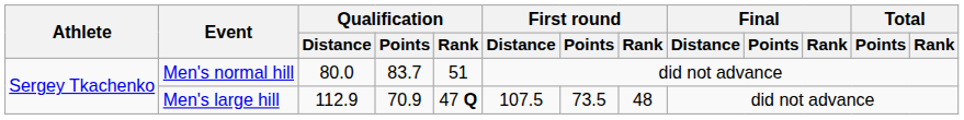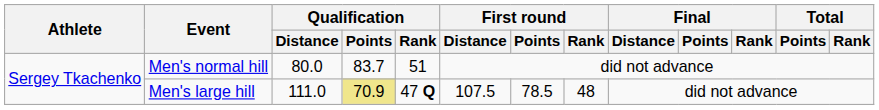 <table class="wikitable" style="font-size:90%">
 <tr>
 <th rowspan=2>Athlete</th>
 <th rowspan=2>Event</th>
 <th colspan=3>Qualification</th>
 <th colspan=3>First round</th>
 <th colspan=3>Final</th>
 <th colspan=2>Total</th>
 </tr>
 <tr style="font-size:95%">
 <th>Distance</th>
 <th>Points</th>
 <th>Rank</th>
 <th>Distance</th>
 <th>Points</th>
 <th>Rank</th>
 <th>Distance</th>
 <th>Points</th>
 <th>Rank</th>
 <th>Points</th>
 <th>Rank</th>
 </tr>
 <tr align=center>
 <td align=left rowspan=2><a href='#'>Sergey Tkachenko</a></td>
 <td align=left><a href='#'>Men's normal hill</a></td>
 <td>80.0</td>
 <td>83.7</td>
 <td>51</td>
 <td colspan="8">did not advance</td>
 </tr>
 <tr align=center>
 <td align=left><a href='#'>Men's large hill</a></td>
-<td>112.9</td>
-<td>70.9</td>
+<td>111.0</td>
+<td style="background: khaki;">70.9</td>
 <td>47 <strong>Q</strong></td>
 <td>107.5</td>
-<td>73.5</td>
+<td>78.5</td>
 <td>48</td>
 <td colspan="5">did not advance</td>
 </tr>
 </table>
